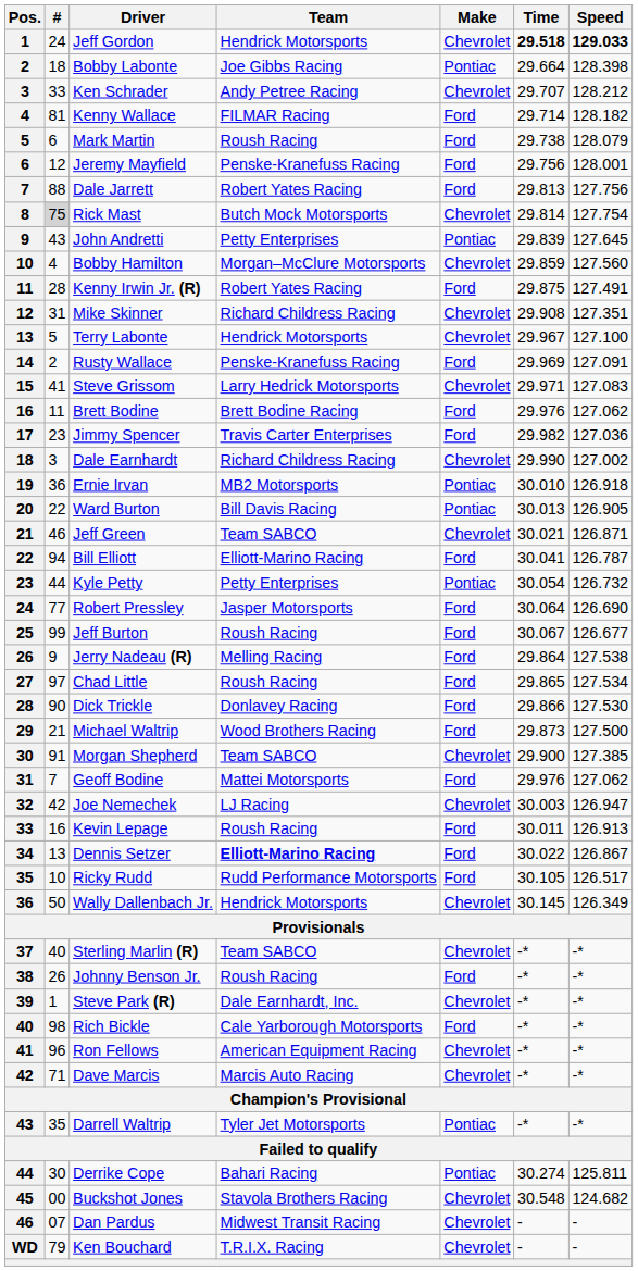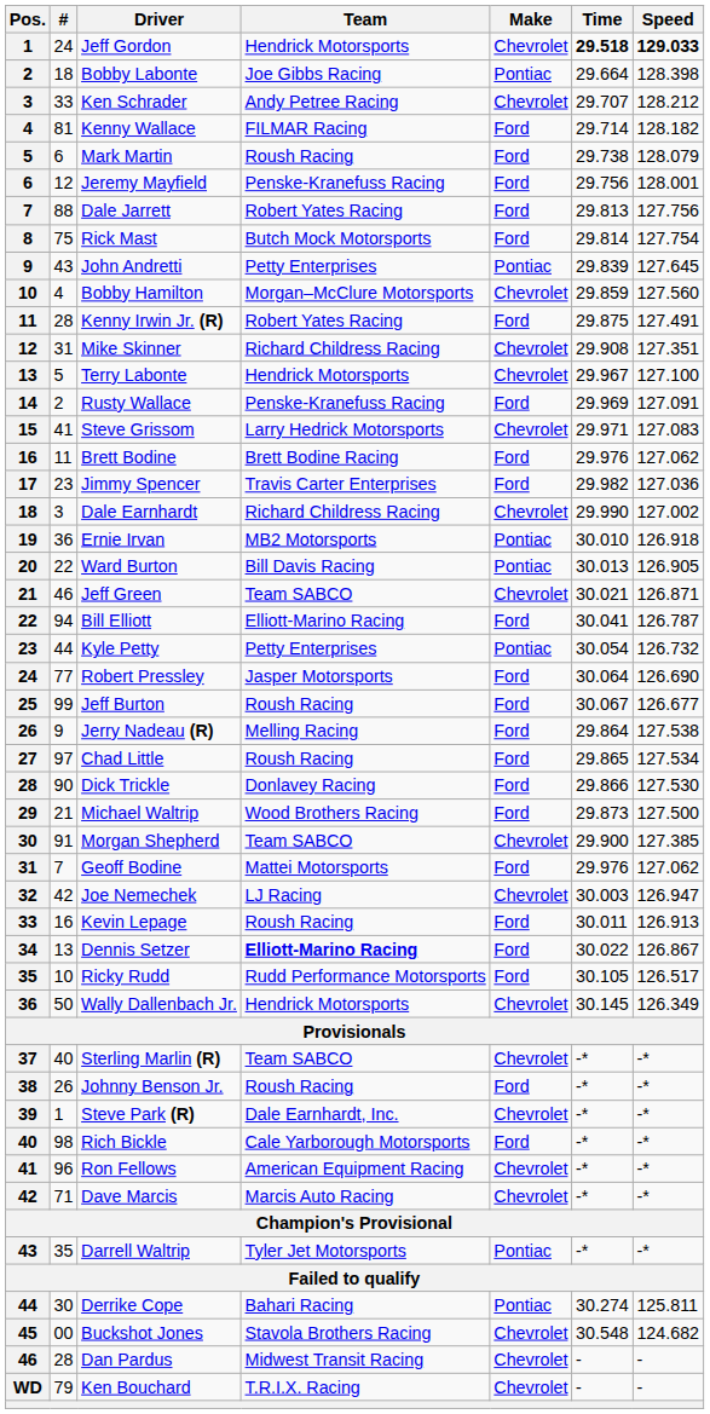 <table class="wikitable" style="font-size:95%">
 <tr>
 <th>Pos.</th>
 <th>#</th>
 <th>Driver</th>
 <th>Team</th>
 <th>Make</th>
 <th>Time</th>
 <th>Speed</th>
 </tr>
 <tr>
 <th>1</th>
 <td>24</td>
 <td><a href='#'>Jeff Gordon</a></td>
 <td><a href='#'>Hendrick Motorsports</a></td>
 <td><a href='#'>Chevrolet</a></td>
 <td><strong>29.518</strong></td>
 <td><strong>129.033</strong></td>
 </tr>
 <tr>
 <th>2</th>
 <td>18</td>
 <td><a href='#'>Bobby Labonte</a></td>
 <td><a href='#'>Joe Gibbs Racing</a></td>
 <td><a href='#'>Pontiac</a></td>
 <td>29.664</td>
 <td>128.398</td>
 </tr>
 <tr>
 <th>3</th>
 <td>33</td>
 <td><a href='#'>Ken Schrader</a></td>
 <td><a href='#'>Andy Petree Racing</a></td>
 <td><a href='#'>Chevrolet</a></td>
 <td>29.707</td>
 <td>128.212</td>
 </tr>
 <tr>
 <th>4</th>
 <td>81</td>
 <td><a href='#'>Kenny Wallace</a></td>
 <td><a href='#'>FILMAR Racing</a></td>
 <td><a href='#'>Ford</a></td>
 <td>29.714</td>
 <td>128.182</td>
 </tr>
 <tr>
 <th>5</th>
 <td>6</td>
 <td><a href='#'>Mark Martin</a></td>
 <td><a href='#'>Roush Racing</a></td>
 <td><a href='#'>Ford</a></td>
 <td>29.738</td>
 <td>128.079</td>
 </tr>
 <tr>
 <th>6</th>
 <td>12</td>
 <td><a href='#'>Jeremy Mayfield</a></td>
 <td><a href='#'>Penske-Kranefuss Racing</a></td>
 <td><a href='#'>Ford</a></td>
 <td>29.756</td>
 <td>128.001</td>
 </tr>
 <tr>
 <th>7</th>
 <td>88</td>
 <td><a href='#'>Dale Jarrett</a></td>
 <td><a href='#'>Robert Yates Racing</a></td>
 <td><a href='#'>Ford</a></td>
 <td>29.813</td>
 <td>127.756</td>
 </tr>
 <tr>
 <th>8</th>
-<td style="background: lightgrey;">75</td>
+<td>75</td>
 <td><a href='#'>Rick Mast</a></td>
 <td><a href='#'>Butch Mock Motorsports</a></td>
-<td><a href='#'>Chevrolet</a></td>
+<td><a href='#'>Ford</a></td>
 <td>29.814</td>
 <td>127.754</td>
 </tr>
 <tr>
 <th>9</th>
 <td>43</td>
 <td><a href='#'>John Andretti</a></td>
 <td><a href='#'>Petty Enterprises</a></td>
 <td><a href='#'>Pontiac</a></td>
 <td>29.839</td>
 <td>127.645</td>
 </tr>
 <tr>
 <th>10</th>
 <td>4</td>
 <td><a href='#'>Bobby Hamilton</a></td>
 <td><a href='#'>Morgan–McClure Motorsports</a></td>
 <td><a href='#'>Chevrolet</a></td>
 <td>29.859</td>
 <td>127.560</td>
 </tr>
 <tr>
 <th>11</th>
 <td>28</td>
 <td><a href='#'>Kenny Irwin Jr.</a> <strong>(R)</strong></td>
 <td><a href='#'>Robert Yates Racing</a></td>
 <td><a href='#'>Ford</a></td>
 <td>29.875</td>
 <td>127.491</td>
 </tr>
 <tr>
 <th>12</th>
 <td>31</td>
 <td><a href='#'>Mike Skinner</a></td>
 <td><a href='#'>Richard Childress Racing</a></td>
 <td><a href='#'>Chevrolet</a></td>
 <td>29.908</td>
 <td>127.351</td>
 </tr>
 <tr>
 <th>13</th>
 <td>5</td>
 <td><a href='#'>Terry Labonte</a></td>
 <td><a href='#'>Hendrick Motorsports</a></td>
 <td><a href='#'>Chevrolet</a></td>
 <td>29.967</td>
 <td>127.100</td>
 </tr>
 <tr>
 <th>14</th>
 <td>2</td>
 <td><a href='#'>Rusty Wallace</a></td>
 <td><a href='#'>Penske-Kranefuss Racing</a></td>
 <td><a href='#'>Ford</a></td>
 <td>29.969</td>
 <td>127.091</td>
 </tr>
 <tr>
 <th>15</th>
 <td>41</td>
 <td><a href='#'>Steve Grissom</a></td>
 <td><a href='#'>Larry Hedrick Motorsports</a></td>
 <td><a href='#'>Chevrolet</a></td>
 <td>29.971</td>
 <td>127.083</td>
 </tr>
 <tr>
 <th>16</th>
 <td>11</td>
 <td><a href='#'>Brett Bodine</a></td>
 <td><a href='#'>Brett Bodine Racing</a></td>
 <td><a href='#'>Ford</a></td>
 <td>29.976</td>
 <td>127.062</td>
 </tr>
 <tr>
 <th>17</th>
 <td>23</td>
 <td><a href='#'>Jimmy Spencer</a></td>
 <td><a href='#'>Travis Carter Enterprises</a></td>
 <td><a href='#'>Ford</a></td>
 <td>29.982</td>
 <td>127.036</td>
 </tr>
 <tr>
 <th>18</th>
 <td>3</td>
 <td><a href='#'>Dale Earnhardt</a></td>
 <td><a href='#'>Richard Childress Racing</a></td>
 <td><a href='#'>Chevrolet</a></td>
 <td>29.990</td>
 <td>127.002</td>
 </tr>
 <tr>
 <th>19</th>
 <td>36</td>
 <td><a href='#'>Ernie Irvan</a></td>
 <td><a href='#'>MB2 Motorsports</a></td>
 <td><a href='#'>Pontiac</a></td>
 <td>30.010</td>
 <td>126.918</td>
 </tr>
 <tr>
 <th>20</th>
 <td>22</td>
 <td><a href='#'>Ward Burton</a></td>
 <td><a href='#'>Bill Davis Racing</a></td>
 <td><a href='#'>Pontiac</a></td>
 <td>30.013</td>
 <td>126.905</td>
 </tr>
 <tr>
 <th>21</th>
 <td>46</td>
 <td><a href='#'>Jeff Green</a></td>
 <td><a href='#'>Team SABCO</a></td>
 <td><a href='#'>Chevrolet</a></td>
 <td>30.021</td>
 <td>126.871</td>
 </tr>
 <tr>
 <th>22</th>
 <td>94</td>
 <td><a href='#'>Bill Elliott</a></td>
 <td><a href='#'>Elliott-Marino Racing</a></td>
 <td><a href='#'>Ford</a></td>
 <td>30.041</td>
 <td>126.787</td>
 </tr>
 <tr>
 <th>23</th>
 <td>44</td>
 <td><a href='#'>Kyle Petty</a></td>
 <td><a href='#'>Petty Enterprises</a></td>
 <td><a href='#'>Pontiac</a></td>
 <td>30.054</td>
 <td>126.732</td>
 </tr>
 <tr>
 <th>24</th>
 <td>77</td>
 <td><a href='#'>Robert Pressley</a></td>
 <td><a href='#'>Jasper Motorsports</a></td>
 <td><a href='#'>Ford</a></td>
 <td>30.064</td>
 <td>126.690</td>
 </tr>
 <tr>
 <th>25</th>
 <td>99</td>
 <td><a href='#'>Jeff Burton</a></td>
 <td><a href='#'>Roush Racing</a></td>
 <td><a href='#'>Ford</a></td>
 <td>30.067</td>
 <td>126.677</td>
 </tr>
 <tr>
 <th>26</th>
 <td>9</td>
 <td><a href='#'>Jerry Nadeau</a> <strong>(R)</strong></td>
 <td><a href='#'>Melling Racing</a></td>
 <td><a href='#'>Ford</a></td>
 <td>29.864</td>
 <td>127.538</td>
 </tr>
 <tr>
 <th>27</th>
 <td>97</td>
 <td><a href='#'>Chad Little</a></td>
 <td><a href='#'>Roush Racing</a></td>
 <td><a href='#'>Ford</a></td>
 <td>29.865</td>
 <td>127.534</td>
 </tr>
 <tr>
 <th>28</th>
 <td>90</td>
 <td><a href='#'>Dick Trickle</a></td>
 <td><a href='#'>Donlavey Racing</a></td>
 <td><a href='#'>Ford</a></td>
 <td>29.866</td>
 <td>127.530</td>
 </tr>
 <tr>
 <th>29</th>
 <td>21</td>
 <td><a href='#'>Michael Waltrip</a></td>
 <td><a href='#'>Wood Brothers Racing</a></td>
 <td><a href='#'>Ford</a></td>
 <td>29.873</td>
 <td>127.500</td>
 </tr>
 <tr>
 <th>30</th>
 <td>91</td>
 <td><a href='#'>Morgan Shepherd</a></td>
 <td><a href='#'>Team SABCO</a></td>
 <td><a href='#'>Chevrolet</a></td>
 <td>29.900</td>
 <td>127.385</td>
 </tr>
 <tr>
 <th>31</th>
 <td>7</td>
 <td><a href='#'>Geoff Bodine</a></td>
 <td><a href='#'>Mattei Motorsports</a></td>
 <td><a href='#'>Ford</a></td>
 <td>29.976</td>
 <td>127.062</td>
 </tr>
 <tr>
 <th>32</th>
 <td>42</td>
 <td><a href='#'>Joe Nemechek</a></td>
 <td><a href='#'>LJ Racing</a></td>
 <td><a href='#'>Chevrolet</a></td>
 <td>30.003</td>
 <td>126.947</td>
 </tr>
 <tr>
 <th>33</th>
 <td>16</td>
 <td><a href='#'>Kevin Lepage</a></td>
 <td><a href='#'>Roush Racing</a></td>
 <td><a href='#'>Ford</a></td>
 <td>30.011</td>
 <td>126.913</td>
 </tr>
 <tr>
 <th>34</th>
 <td>13</td>
 <td><a href='#'>Dennis Setzer</a></td>
 <td><strong><a href='#'>Elliott-Marino Racing</a></strong></td>
 <td><a href='#'>Ford</a></td>
 <td>30.022</td>
 <td>126.867</td>
 </tr>
 <tr>
 <th>35</th>
 <td>10</td>
 <td><a href='#'>Ricky Rudd</a></td>
 <td><a href='#'>Rudd Performance Motorsports</a></td>
 <td><a href='#'>Ford</a></td>
 <td>30.105</td>
 <td>126.517</td>
 </tr>
 <tr>
 <th>36</th>
 <td>50</td>
 <td><a href='#'>Wally Dallenbach Jr.</a></td>
 <td><a href='#'>Hendrick Motorsports</a></td>
 <td><a href='#'>Chevrolet</a></td>
 <td>30.145</td>
 <td>126.349</td>
 </tr>
 <tr>
 <th colspan="7">Provisionals</th>
 </tr>
 <tr>
 <th>37</th>
 <td>40</td>
 <td><a href='#'>Sterling Marlin</a> <strong>(R)</strong></td>
 <td><a href='#'>Team SABCO</a></td>
 <td><a href='#'>Chevrolet</a></td>
 <td>-*</td>
 <td>-*</td>
 </tr>
 <tr>
 <th>38</th>
 <td>26</td>
 <td><a href='#'>Johnny Benson Jr.</a></td>
 <td><a href='#'>Roush Racing</a></td>
 <td><a href='#'>Ford</a></td>
 <td>-*</td>
 <td>-*</td>
 </tr>
 <tr>
 <th>39</th>
 <td>1</td>
 <td><a href='#'>Steve Park</a> <strong>(R)</strong></td>
 <td><a href='#'>Dale Earnhardt, Inc.</a></td>
 <td><a href='#'>Chevrolet</a></td>
 <td>-*</td>
 <td>-*</td>
 </tr>
 <tr>
 <th>40</th>
 <td>98</td>
 <td><a href='#'>Rich Bickle</a></td>
 <td><a href='#'>Cale Yarborough Motorsports</a></td>
 <td><a href='#'>Ford</a></td>
 <td>-*</td>
 <td>-*</td>
 </tr>
 <tr>
 <th>41</th>
 <td>96</td>
 <td><a href='#'>Ron Fellows</a></td>
 <td><a href='#'>American Equipment Racing</a></td>
 <td><a href='#'>Chevrolet</a></td>
 <td>-*</td>
 <td>-*</td>
 </tr>
 <tr>
 <th>42</th>
 <td>71</td>
 <td><a href='#'>Dave Marcis</a></td>
 <td><a href='#'>Marcis Auto Racing</a></td>
 <td><a href='#'>Chevrolet</a></td>
 <td>-*</td>
 <td>-*</td>
 </tr>
 <tr>
 <th colspan="7">Champion's Provisional</th>
 </tr>
 <tr>
 <th>43</th>
 <td>35</td>
 <td><a href='#'>Darrell Waltrip</a></td>
 <td><a href='#'>Tyler Jet Motorsports</a></td>
 <td><a href='#'>Pontiac</a></td>
 <td>-*</td>
 <td>-*</td>
 </tr>
 <tr>
 <th colspan="7">Failed to qualify</th>
 </tr>
 <tr>
 <th>44</th>
 <td>30</td>
 <td><a href='#'>Derrike Cope</a></td>
 <td><a href='#'>Bahari Racing</a></td>
 <td><a href='#'>Pontiac</a></td>
 <td>30.274</td>
 <td>125.811</td>
 </tr>
 <tr>
 <th>45</th>
 <td>00</td>
 <td><a href='#'>Buckshot Jones</a></td>
 <td><a href='#'>Stavola Brothers Racing</a></td>
 <td><a href='#'>Chevrolet</a></td>
 <td>30.548</td>
 <td>124.682</td>
 </tr>
 <tr>
 <th>46</th>
-<td>07</td>
+<td>28</td>
 <td><a href='#'>Dan Pardus</a></td>
 <td><a href='#'>Midwest Transit Racing</a></td>
 <td><a href='#'>Chevrolet</a></td>
 <td>-</td>
 <td>-</td>
 </tr>
 <tr>
 <th>WD</th>
 <td>79</td>
 <td><a href='#'>Ken Bouchard</a></td>
 <td><a href='#'>T.R.I.X. Racing</a></td>
 <td><a href='#'>Chevrolet</a></td>
 <td>-</td>
 <td>-</td>
 </tr>
 <tr>
 <th colspan="7"></th>
 </tr>
 </table>
